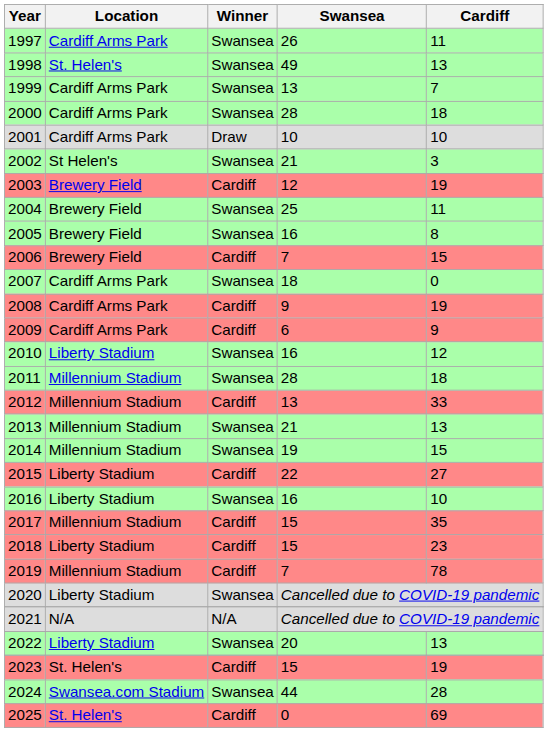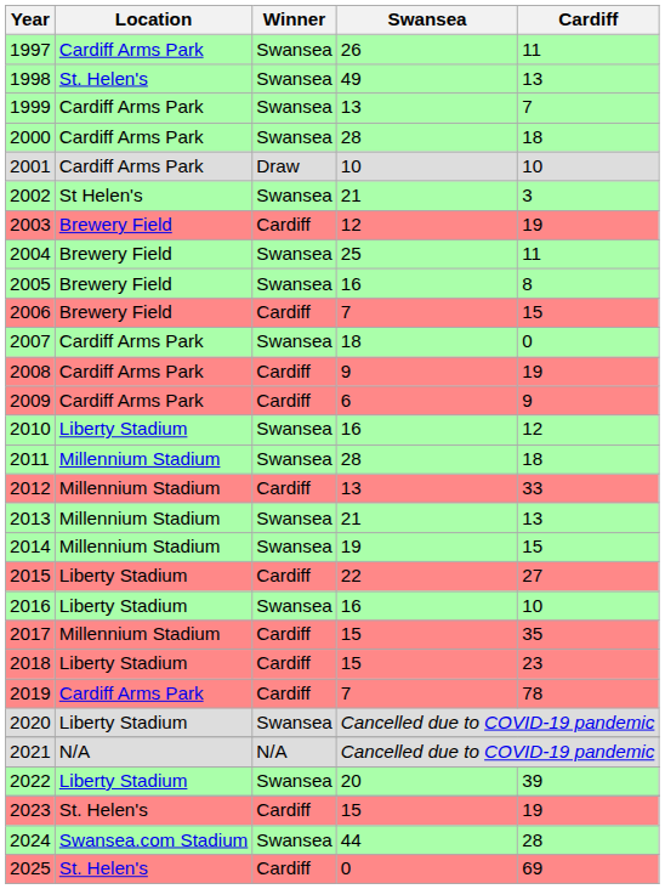 <table class="wikitable sortable">
 <tr>
 <th>Year</th>
 <th>Location</th>
 <th>Winner</th>
 <th>Swansea</th>
 <th>Cardiff</th>
 </tr>
 <tr style="background: #AFA">
 <td>1997</td>
 <td><a href='#'>Cardiff Arms Park</a></td>
 <td>Swansea</td>
 <td>26</td>
 <td>11</td>
 </tr>
 <tr style="background: #AFA">
 <td>1998</td>
 <td><a href='#'>St. Helen's</a></td>
 <td>Swansea</td>
 <td>49</td>
 <td>13</td>
 </tr>
 <tr style="background: #AFA">
 <td>1999</td>
 <td>Cardiff Arms Park</td>
 <td>Swansea</td>
 <td>13</td>
 <td>7</td>
 </tr>
 <tr style="background: #AFA">
 <td>2000</td>
 <td>Cardiff Arms Park</td>
 <td>Swansea</td>
 <td>28</td>
 <td>18</td>
 </tr>
 <tr style="background: #DDD">
 <td>2001</td>
 <td>Cardiff Arms Park</td>
 <td>Draw</td>
 <td>10</td>
 <td>10</td>
 </tr>
 <tr style="background: #AFA">
 <td>2002</td>
 <td>St Helen's</td>
 <td>Swansea</td>
 <td>21</td>
 <td>3</td>
 </tr>
 <tr style="background: #F88">
 <td>2003</td>
 <td><a href='#'>Brewery Field</a></td>
 <td>Cardiff</td>
 <td>12</td>
 <td>19</td>
 </tr>
 <tr style="background: #AFA">
 <td>2004</td>
 <td>Brewery Field</td>
 <td>Swansea</td>
 <td>25</td>
 <td>11</td>
 </tr>
 <tr style="background: #AFA">
 <td>2005</td>
 <td>Brewery Field</td>
 <td>Swansea</td>
 <td>16</td>
 <td>8</td>
 </tr>
 <tr style="background: #F88">
 <td>2006</td>
 <td>Brewery Field</td>
 <td>Cardiff</td>
 <td>7</td>
 <td>15</td>
 </tr>
 <tr style="background: #AFA">
 <td>2007</td>
 <td>Cardiff Arms Park</td>
 <td>Swansea</td>
 <td>18</td>
 <td>0</td>
 </tr>
 <tr style="background: #F88">
 <td>2008</td>
 <td>Cardiff Arms Park</td>
 <td>Cardiff</td>
 <td>9</td>
 <td>19</td>
 </tr>
 <tr style="background: #F88">
 <td>2009</td>
 <td>Cardiff Arms Park</td>
 <td>Cardiff</td>
 <td>6</td>
 <td>9</td>
 </tr>
 <tr style="background: #AFA">
 <td>2010</td>
 <td><a href='#'>Liberty Stadium</a></td>
 <td>Swansea</td>
 <td>16</td>
 <td>12</td>
 </tr>
 <tr style="background: #AFA">
 <td>2011</td>
 <td><a href='#'>Millennium Stadium</a></td>
 <td>Swansea</td>
 <td>28</td>
 <td>18</td>
 </tr>
 <tr style="background: #F88">
 <td>2012</td>
 <td>Millennium Stadium</td>
 <td>Cardiff</td>
 <td>13</td>
 <td>33</td>
 </tr>
 <tr style="background: #AFA">
 <td>2013</td>
 <td>Millennium Stadium</td>
 <td>Swansea</td>
 <td>21</td>
 <td>13</td>
 </tr>
 <tr style="background: #AFA">
 <td>2014</td>
 <td>Millennium Stadium</td>
 <td>Swansea</td>
 <td>19</td>
 <td>15</td>
 </tr>
 <tr style="background: #F88">
 <td>2015</td>
 <td>Liberty Stadium</td>
 <td>Cardiff</td>
 <td>22</td>
 <td>27</td>
 </tr>
 <tr style="background: #AFA">
 <td>2016</td>
 <td>Liberty Stadium</td>
 <td>Swansea</td>
 <td>16</td>
 <td>10</td>
 </tr>
 <tr style="background: #F88">
 <td>2017</td>
 <td>Millennium Stadium</td>
 <td>Cardiff</td>
 <td>15</td>
 <td>35</td>
 </tr>
 <tr style="background: #F88">
 <td>2018</td>
 <td>Liberty Stadium</td>
 <td>Cardiff</td>
 <td>15</td>
 <td>23</td>
 </tr>
 <tr style="background: #F88">
 <td>2019</td>
-<td>Millennium Stadium</td>
+<td><a href='#'>Cardiff Arms Park</a></td>
 <td>Cardiff</td>
 <td>7</td>
 <td>78</td>
 </tr>
 <tr style="background: #DDD">
 <td>2020</td>
 <td>Liberty Stadium</td>
 <td>Swansea</td>
 <td colspan="2" style="text-align:center;"><em>Cancelled due to <a href='#'>COVID-19 pandemic</a></em></td>
 </tr>
 <tr>
 </tr>
 <tr style="background: #DDD">
 <td>2021</td>
 <td>N/A</td>
 <td>N/A</td>
 <td colspan="2"><em>Cancelled due to <a href='#'>COVID-19 pandemic</a></em></td>
 </tr>
 <tr>
 </tr>
 <tr style="background: #AFA">
 <td>2022</td>
 <td><a href='#'>Liberty Stadium</a></td>
 <td>Swansea</td>
 <td>20</td>
-<td>13</td>
+<td>39</td>
 </tr>
 <tr>
 </tr>
 <tr style="background: #F88">
 <td>2023</td>
 <td>St. Helen's</td>
 <td>Cardiff</td>
 <td>15</td>
 <td>19</td>
 </tr>
 <tr style="background: #AFA">
 <td>2024</td>
 <td><a href='#'>Swansea.com Stadium</a></td>
 <td>Swansea</td>
 <td>44</td>
 <td>28</td>
 </tr>
 <tr style="background: #F88">
 <td>2025</td>
 <td><a href='#'>St. Helen's</a></td>
 <td>Cardiff</td>
 <td>0</td>
 <td>69</td>
 </tr>
 </table>
